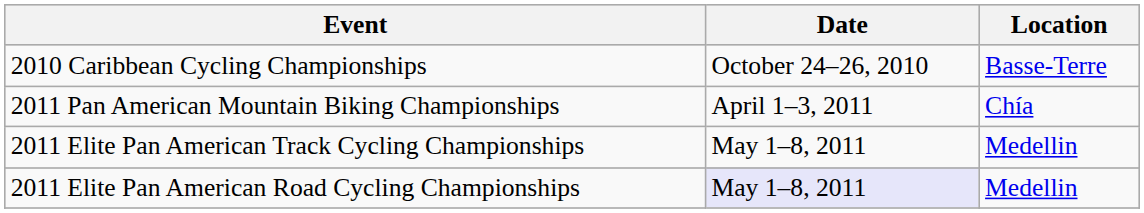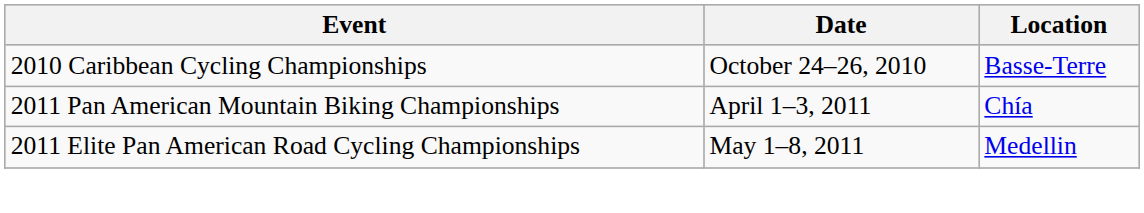 <table class="wikitable" width=710>
 <tr>
 <th>Event</th>
 <th>Date</th>
 <th>Location</th>
 </tr>
 <tr>
 <td>2010 Caribbean Cycling Championships</td>
 <td>October 24–26, 2010</td>
 <td> <a href='#'>Basse-Terre</a></td>
 </tr>
 <tr>
 <td>2011 Pan American Mountain Biking Championships</td>
 <td>April 1–3, 2011</td>
 <td> <a href='#'>Chía</a></td>
 </tr>
 <tr>
-<td>2011 Elite Pan American Track Cycling Championships</td>
+<td>2011 Elite Pan American Road Cycling Championships</td>
 <td>May 1–8, 2011</td>
 <td> <a href='#'>Medellin</a></td>
 </tr>
-<tr>
-<td>2011 Elite Pan American Road Cycling Championships</td>
-<td style="background: lavender;">May 1–8, 2011</td>
-<td> <a href='#'>Medellin</a></td>
-</tr>
 </table>
